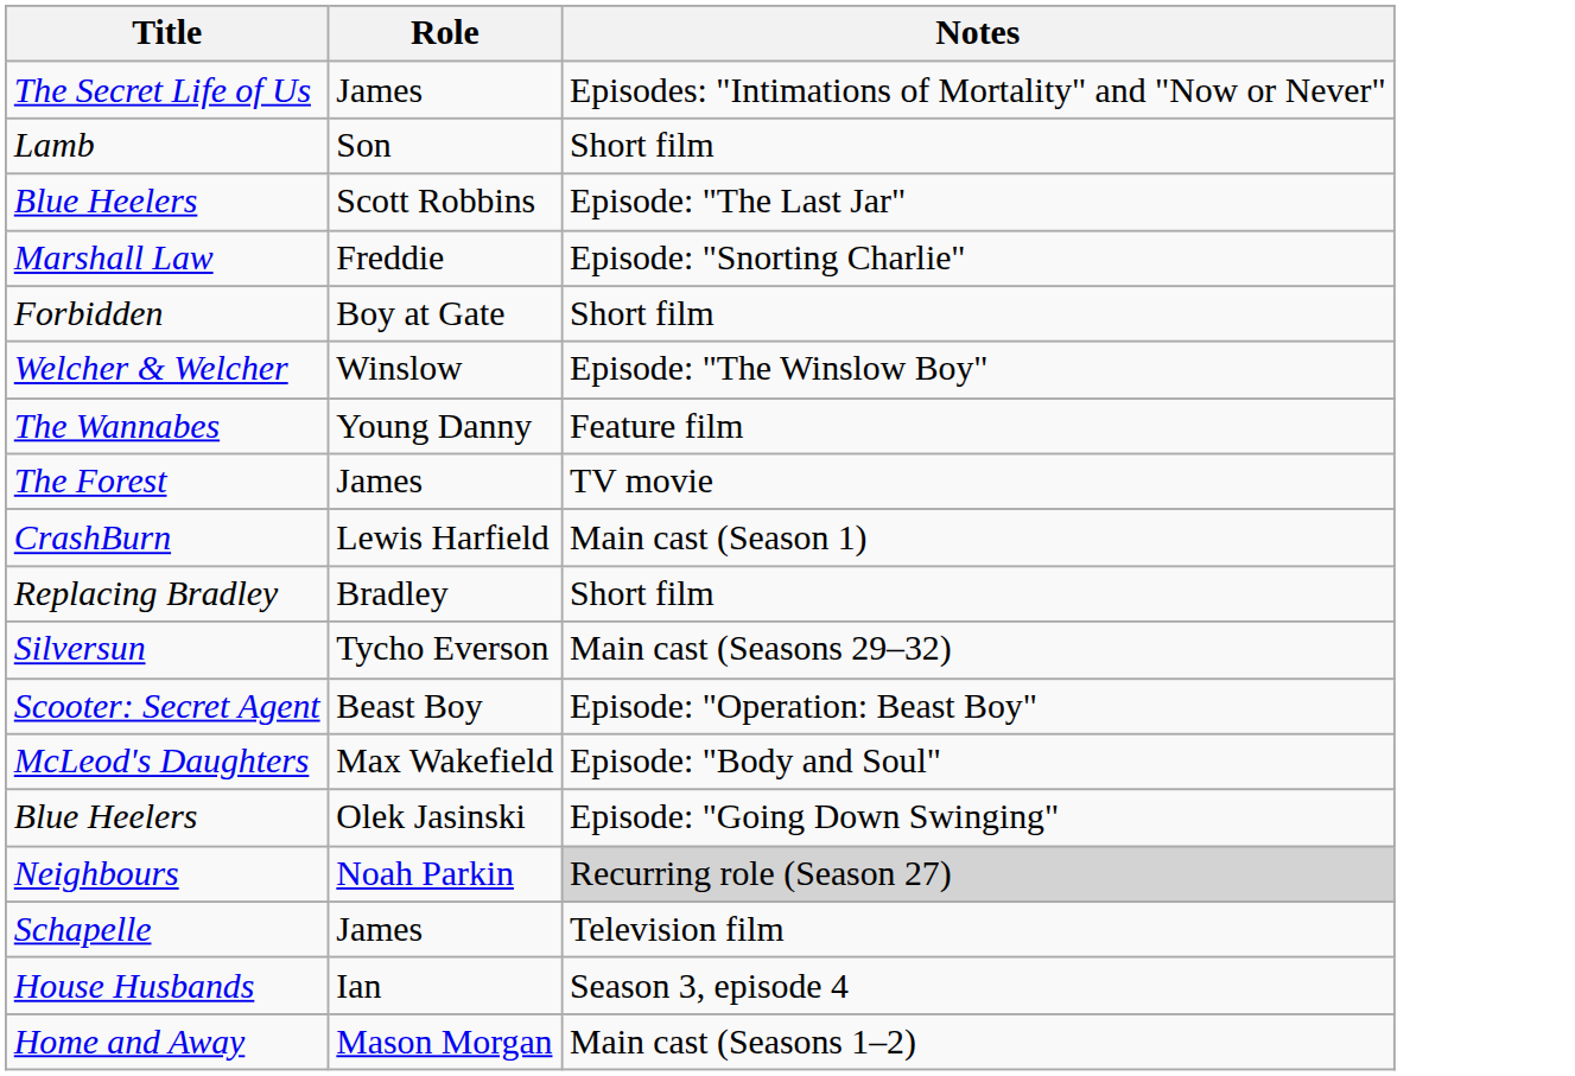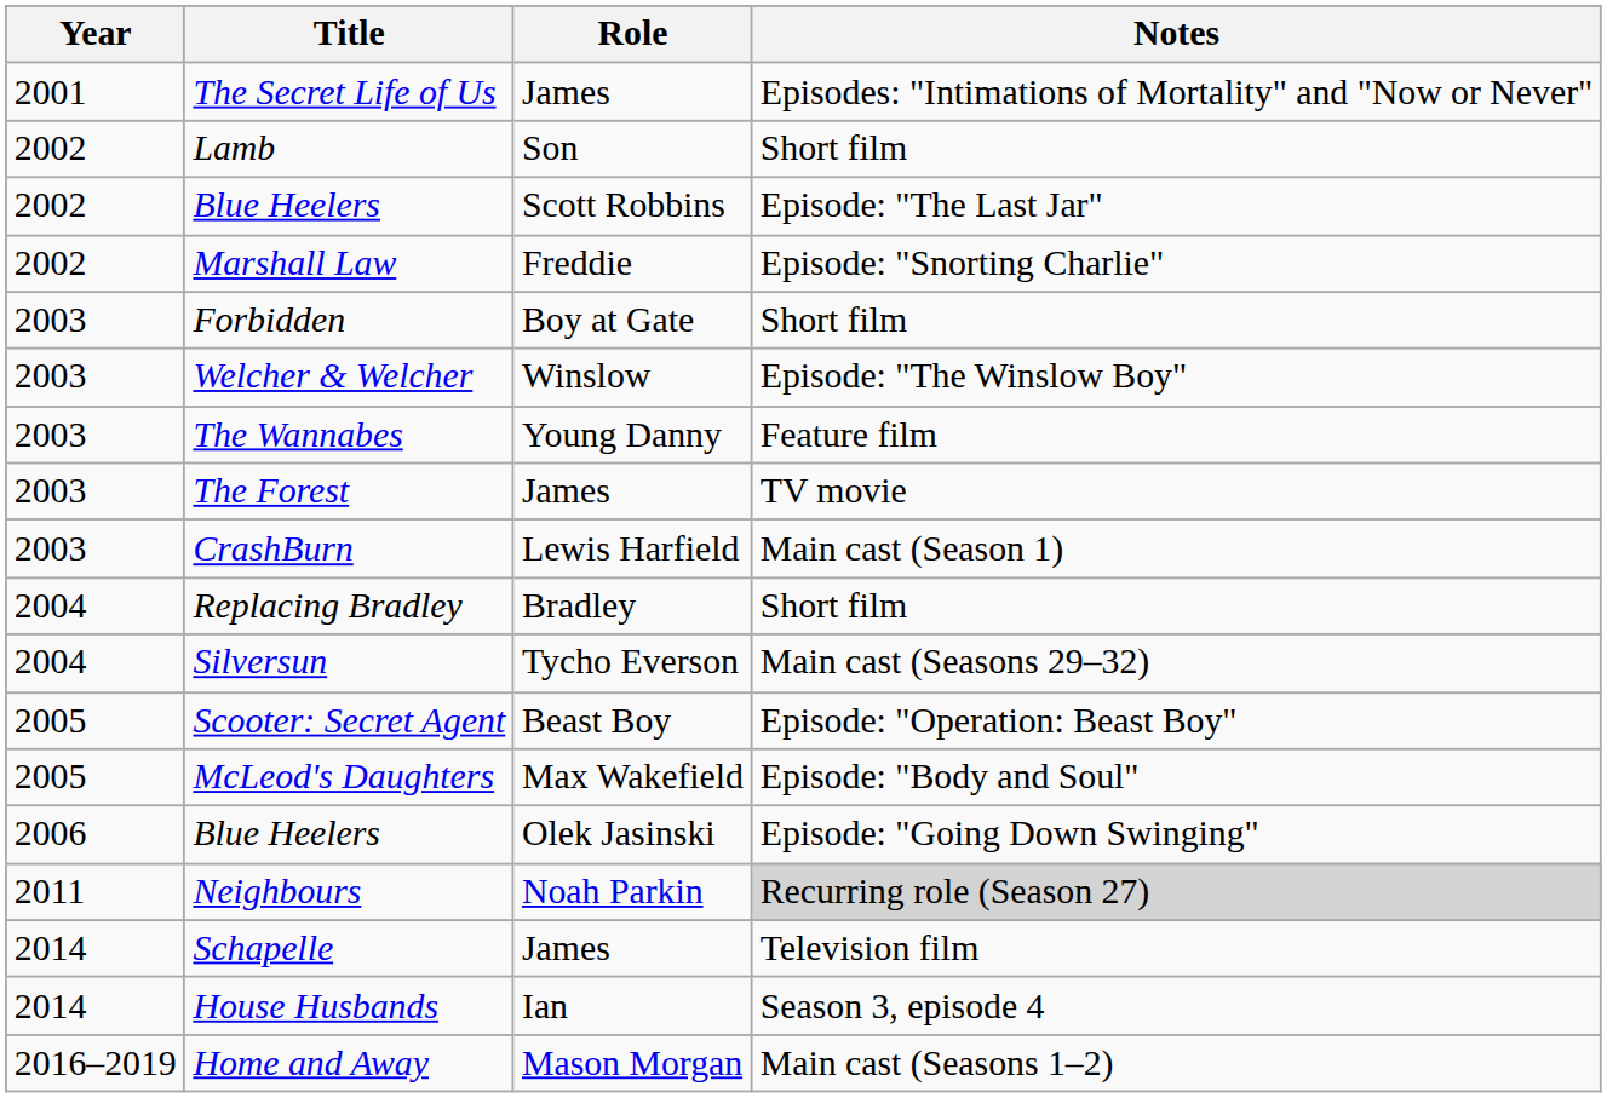 <table class= "wikitable sortable plainrowheaders">
 <tr>
+<th scope="col">Year</th>
 <th scope="col">Title</th>
 <th scope="col">Role</th>
 <th scope="col" class="unsortable">Notes</th>
 </tr>
 <tr>
+<td>2001</td>
 <td><em><a href='#'>The Secret Life of Us</a></em></td>
 <td>James</td>
 <td>Episodes: "Intimations of Mortality" and "Now or Never"</td>
 </tr>
 <tr>
+<td>2002</td>
 <td><em>Lamb</em></td>
 <td>Son</td>
 <td>Short film</td>
 </tr>
 <tr>
+<td>2002</td>
 <td><em><a href='#'>Blue Heelers</a></em></td>
 <td>Scott Robbins</td>
 <td>Episode: "The Last Jar"</td>
 </tr>
 <tr>
+<td>2002</td>
 <td><em><a href='#'>Marshall Law</a></em></td>
 <td>Freddie</td>
 <td>Episode: "Snorting Charlie"</td>
 </tr>
 <tr>
+<td>2003</td>
 <td><em>Forbidden</em></td>
 <td>Boy at Gate</td>
 <td>Short film</td>
 </tr>
 <tr>
+<td>2003</td>
 <td><em><a href='#'>Welcher & Welcher</a></em></td>
 <td>Winslow</td>
 <td>Episode: "The Winslow Boy"</td>
 </tr>
 <tr>
+<td>2003</td>
 <td><em><a href='#'>The Wannabes</a></em></td>
 <td>Young Danny</td>
 <td>Feature film</td>
 </tr>
 <tr>
+<td>2003</td>
 <td><em><a href='#'>The Forest</a></em></td>
 <td>James</td>
 <td>TV movie</td>
 </tr>
 <tr>
+<td>2003</td>
 <td><em><a href='#'>CrashBurn</a></em></td>
 <td>Lewis Harfield</td>
 <td>Main cast (Season 1)</td>
 </tr>
 <tr>
+<td>2004</td>
 <td><em>Replacing Bradley</em></td>
 <td>Bradley</td>
 <td>Short film</td>
 </tr>
 <tr>
+<td>2004</td>
 <td><em><a href='#'>Silversun</a></em></td>
 <td>Tycho Everson</td>
 <td>Main cast (Seasons 29–32)</td>
 </tr>
 <tr>
+<td>2005</td>
 <td><em><a href='#'>Scooter: Secret Agent</a></em></td>
 <td>Beast Boy</td>
 <td>Episode: "Operation: Beast Boy"</td>
 </tr>
 <tr>
+<td>2005</td>
 <td><em><a href='#'>McLeod's Daughters</a></em></td>
 <td>Max Wakefield</td>
 <td>Episode: "Body and Soul"</td>
 </tr>
 <tr>
+<td>2006</td>
 <td><em>Blue Heelers</em></td>
 <td>Olek Jasinski</td>
 <td>Episode: "Going Down Swinging"</td>
 </tr>
 <tr>
+<td>2011</td>
 <td><em><a href='#'>Neighbours</a></em></td>
 <td><a href='#'>Noah Parkin</a></td>
 <td style="background: lightgrey;">Recurring role (Season 27)</td>
 </tr>
 <tr>
+<td>2014</td>
 <td><em><a href='#'>Schapelle</a></em></td>
 <td>James</td>
 <td>Television film</td>
 </tr>
 <tr>
+<td>2014</td>
 <td><em><a href='#'>House Husbands</a></em></td>
 <td>Ian</td>
 <td>Season 3, episode 4</td>
 </tr>
 <tr>
+<td>2016–2019</td>
 <td><em><a href='#'>Home and Away</a></em></td>
 <td><a href='#'>Mason Morgan</a></td>
 <td>Main cast (Seasons 1–2)</td>
 </tr>
 </table>
